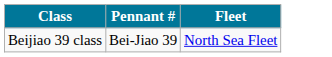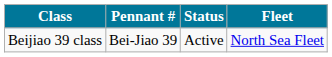 <table class="wikitable">
 <tr>
 <th style="background:#079;color:#fff;">Class</th>
 <th style="background:#079;color:#fff;">Pennant #</th>
+<th style="background:#079;color:#fff;">Status</th>
 <th style="background:#079;color:#fff;">Fleet</th>
 </tr>
 <tr>
 <td>Beijiao 39 class</td>
 <td>Bei-Jiao 39</td>
+<td>Active</td>
 <td><a href='#'>North Sea Fleet</a></td>
 </tr>
 </table>
